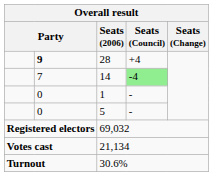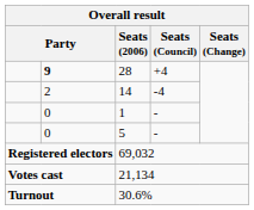 <table class="wikitable" border="1">
 <tr>
 <th colspan="5">Overall result</th>
 </tr>
 <tr>
 <th colspan="2">Party</th>
 <th>Seats<br><small>(2006)</small></th>
 <th>Seats<br><small>(Council)</small></th>
 <th>Seats<br><small>(Change)</small></th>
 </tr>
 <tr>
 <td></td>
 <td><strong>9</strong></td>
 <td>28</td>
 <td>+4</td>
 </tr>
 <tr>
 <td></td>
-<td>7</td>
+<td>2</td>
 <td>14</td>
-<td style="background: lightgreen;">-4</td>
+<td>-4</td>
 </tr>
 <tr>
 <td></td>
 <td>0</td>
 <td>1</td>
 <td>-</td>
 </tr>
 <tr>
 <td></td>
 <td>0</td>
 <td>5</td>
 <td>-</td>
 </tr>
 <tr>
 <td colspan="2"><strong>Registered electors</strong></td>
 <td colspan="3">69,032</td>
 </tr>
 <tr>
 <td colspan="2"><strong>Votes cast</strong></td>
 <td colspan="3">21,134</td>
 </tr>
 <tr>
 <td colspan="2"><strong>Turnout</strong></td>
 <td colspan="3">30.6%</td>
 </tr>
 </table>
